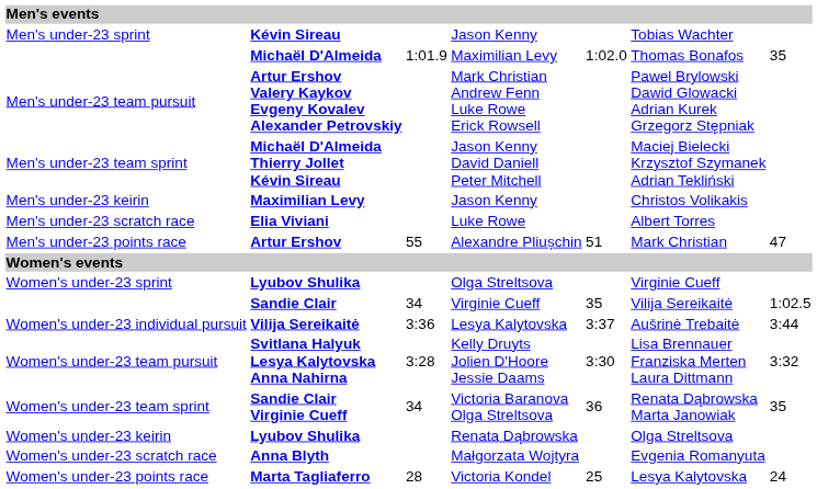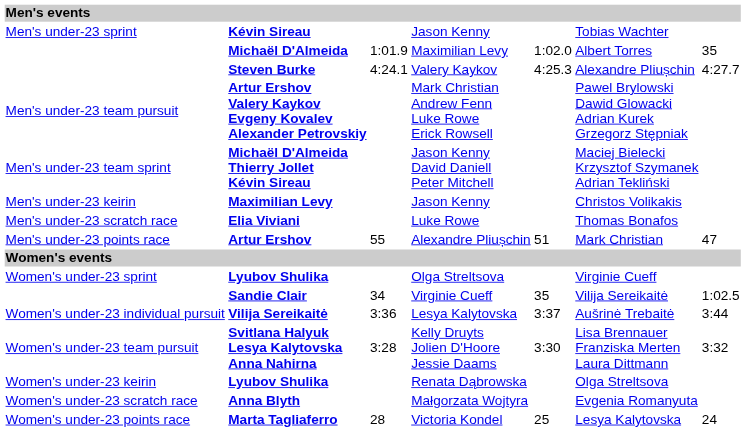 <table>
 <tr bgcolor="#cccccc">
 <td colspan=7><strong>Men's events</strong></td>
 </tr>
 <tr>
 <td><a href='#'>Men's under-23 sprint</a></td>
 <td><strong><a href='#'>Kévin Sireau</a></strong><br><small></small></td>
 <td></td>
 <td><a href='#'>Jason Kenny</a><br><small></small></td>
 <td></td>
 <td><a href='#'>Tobias Wachter</a><br><small></small></td>
 <td></td>
 </tr>
 <tr>
 <td></td>
 <td><strong><a href='#'>Michaël D'Almeida</a></strong><br><small></small></td>
 <td>1:01.9</td>
 <td><a href='#'>Maximilian Levy</a><br><small></small></td>
 <td>1:02.0</td>
-<td><a href='#'>Thomas Bonafos</a><br><small></small></td>
+<td><a href='#'>Albert Torres</a><br><small></small></td>
 <td>35</td>
+</tr>
+<tr>
+<td></td>
+<td><strong><a href='#'>Steven Burke</a></strong><br><small></small></td>
+<td>4:24.1</td>
+<td><a href='#'>Valery Kaykov</a><br><small></small></td>
+<td>4:25.3</td>
+<td><a href='#'>Alexandre Pliușchin</a> <br><small></small></td>
+<td>4:27.7</td>
 </tr>
 <tr>
 <td><a href='#'>Men's under-23 team pursuit</a></td>
 <td><strong><a href='#'>Artur Ershov</a><br><a href='#'>Valery Kaykov</a><br><a href='#'>Evgeny Kovalev</a><br><a href='#'>Alexander Petrovskiy</a></strong><br><small></small></td>
 <td></td>
 <td><a href='#'>Mark Christian</a><br><a href='#'>Andrew Fenn</a><br><a href='#'>Luke Rowe</a><br><a href='#'>Erick Rowsell</a><br><small></small></td>
 <td></td>
 <td><a href='#'>Pawel Brylowski</a><br><a href='#'>Dawid Glowacki</a><br><a href='#'>Adrian Kurek</a><br><a href='#'>Grzegorz Stępniak</a><br><small></small></td>
 <td></td>
 </tr>
 <tr>
 <td><a href='#'>Men's under-23 team sprint</a></td>
 <td><strong><a href='#'>Michaël D'Almeida</a><br><a href='#'>Thierry Jollet</a><br><a href='#'>Kévin Sireau</a></strong><br><small></small></td>
 <td></td>
 <td><a href='#'>Jason Kenny</a><br><a href='#'>David Daniell</a><br><a href='#'>Peter Mitchell</a><br><small></small></td>
 <td></td>
 <td><a href='#'>Maciej Bielecki</a><br><a href='#'>Krzysztof Szymanek</a><br><a href='#'>Adrian Tekliński</a><br><small></small></td>
 <td></td>
 </tr>
 <tr>
 <td><a href='#'>Men's under-23 keirin</a></td>
 <td><strong><a href='#'>Maximilian Levy</a></strong><br><small></small></td>
 <td></td>
 <td><a href='#'>Jason Kenny</a><br><small></small></td>
 <td></td>
 <td><a href='#'>Christos Volikakis</a><br><small></small></td>
 <td></td>
 </tr>
 <tr>
 <td><a href='#'>Men's under-23 scratch race</a></td>
 <td><strong><a href='#'>Elia Viviani</a></strong><br><small></small></td>
 <td></td>
 <td><a href='#'>Luke Rowe</a><br><small></small></td>
 <td></td>
-<td><a href='#'>Albert Torres</a><br><small></small></td>
+<td><a href='#'>Thomas Bonafos</a><br><small></small></td>
 <td></td>
 </tr>
 <tr>
 <td><a href='#'>Men's under-23 points race</a></td>
 <td><strong><a href='#'>Artur Ershov</a></strong><br><small></small></td>
 <td>55</td>
 <td><a href='#'>Alexandre Pliușchin</a><br><small></small></td>
 <td>51</td>
 <td><a href='#'>Mark Christian</a><br><small></small></td>
 <td>47</td>
 </tr>
 <tr bgcolor="#cccccc">
 <td colspan=7><strong>Women's events</strong></td>
 </tr>
 <tr>
 <td><a href='#'>Women's under-23 sprint</a></td>
 <td><strong><a href='#'>Lyubov Shulika</a></strong><br><small></small></td>
 <td></td>
 <td><a href='#'>Olga Streltsova</a><br><small></small></td>
 <td></td>
 <td><a href='#'>Virginie Cueff</a><br><small></small></td>
 <td></td>
 </tr>
 <tr>
 <td></td>
 <td><strong><a href='#'>Sandie Clair</a></strong><br><small></small></td>
 <td>34</td>
 <td><a href='#'>Virginie Cueff</a><br><small></small></td>
 <td>35</td>
 <td><a href='#'>Vilija Sereikaitė</a><br><small></small></td>
 <td>1:02.5</td>
 </tr>
 <tr>
 <td><a href='#'>Women's under-23 individual pursuit</a></td>
 <td><strong><a href='#'>Vilija Sereikaitė</a></strong><br><small></small></td>
 <td>3:36</td>
 <td><a href='#'>Lesya Kalytovska</a><br><small></small></td>
 <td>3:37</td>
 <td><a href='#'>Aušrinė Trebaitė</a><br><small></small></td>
 <td>3:44</td>
 </tr>
 <tr>
 <td><a href='#'>Women's under-23 team pursuit</a></td>
 <td><strong><a href='#'>Svitlana Halyuk</a><br><a href='#'>Lesya Kalytovska</a><br><a href='#'>Anna Nahirna</a></strong><br><small></small></td>
 <td>3:28</td>
 <td><a href='#'>Kelly Druyts</a><br><a href='#'>Jolien D'Hoore</a><br><a href='#'>Jessie Daams</a><br><small></small></td>
 <td>3:30</td>
 <td><a href='#'>Lisa Brennauer</a><br><a href='#'>Franziska Merten</a><br><a href='#'>Laura Dittmann</a><br><small></small></td>
 <td>3:32</td>
 </tr>
 <tr>
-<td><a href='#'>Women's under-23 team sprint</a></td>
-<td><strong><a href='#'>Sandie Clair</a><br><a href='#'>Virginie Cueff</a></strong><br><small></small></td>
-<td>34</td>
-<td><a href='#'>Victoria Baranova</a><br><a href='#'>Olga Streltsova</a><br><small></small></td>
-<td>36</td>
-<td><a href='#'>Renata Dąbrowska</a><br><a href='#'>Marta Janowiak</a><br><small></small></td>
-<td>35</td>
-</tr>
-<tr>
 <td><a href='#'>Women's under-23 keirin</a></td>
 <td><strong><a href='#'>Lyubov Shulika</a></strong><br><small></small></td>
 <td></td>
 <td><a href='#'>Renata Dąbrowska</a><br><small></small></td>
 <td></td>
 <td><a href='#'>Olga Streltsova</a><br><small></small></td>
 <td></td>
 </tr>
 <tr>
 <td><a href='#'>Women's under-23 scratch race</a><br></td>
 <td><strong><a href='#'>Anna Blyth</a></strong><br><small></small></td>
 <td></td>
 <td><a href='#'>Małgorzata Wojtyra</a><br><small></small></td>
 <td></td>
 <td><a href='#'>Evgenia Romanyuta</a><br><small></small></td>
 <td></td>
 </tr>
 <tr>
 <td><a href='#'>Women's under-23 points race</a><br></td>
 <td><strong><a href='#'>Marta Tagliaferro</a></strong><br><small></small></td>
 <td>28</td>
 <td><a href='#'>Victoria Kondel</a><br><small></small></td>
 <td>25</td>
 <td><a href='#'>Lesya Kalytovska</a><br><small></small></td>
 <td>24</td>
 </tr>
 </table>
